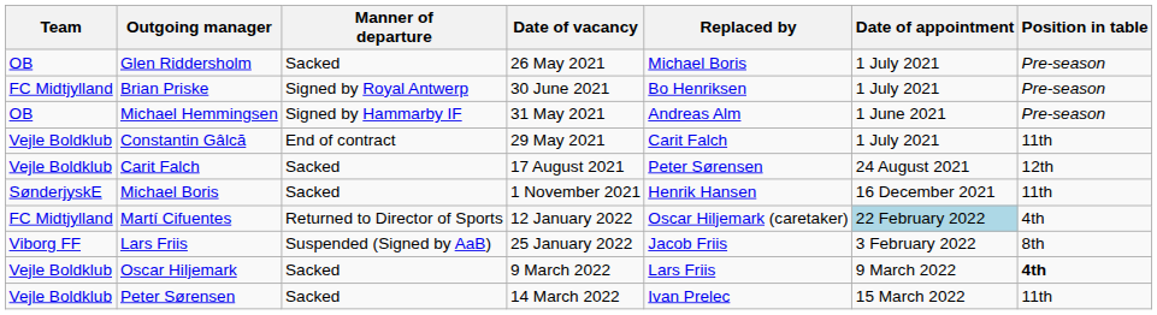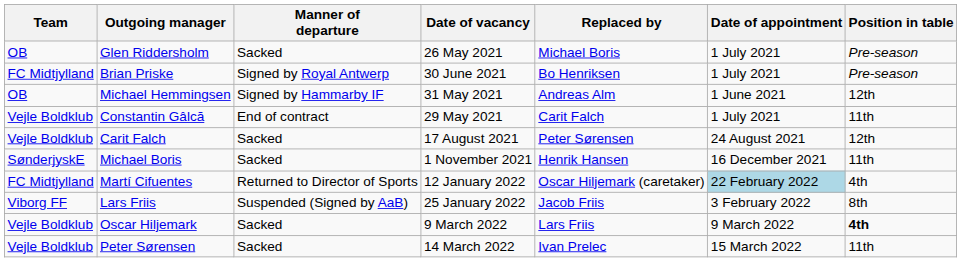 <table class="wikitable">
 <tr>
 <th>Team</th>
 <th>Outgoing manager</th>
 <th>Manner of<br>departure</th>
 <th>Date of vacancy</th>
 <th>Replaced by</th>
 <th>Date of appointment</th>
 <th>Position in table</th>
 </tr>
 <tr>
 <td><a href='#'>OB</a></td>
 <td> <a href='#'>Glen Riddersholm</a></td>
 <td>Sacked</td>
 <td>26 May 2021</td>
 <td> <a href='#'>Michael Boris</a></td>
 <td>1 July 2021</td>
 <td><em>Pre-season</em></td>
 </tr>
 <tr>
 <td><a href='#'>FC Midtjylland</a></td>
 <td> <a href='#'>Brian Priske</a></td>
 <td>Signed by <a href='#'>Royal Antwerp</a></td>
 <td>30 June 2021</td>
 <td> <a href='#'>Bo Henriksen</a></td>
 <td>1 July 2021</td>
 <td><em>Pre-season</em></td>
 </tr>
 <tr>
 <td><a href='#'>OB</a></td>
 <td> <a href='#'>Michael Hemmingsen</a></td>
 <td>Signed by <a href='#'>Hammarby IF</a></td>
 <td>31 May 2021</td>
 <td> <a href='#'>Andreas Alm</a></td>
 <td>1 June 2021</td>
-<td><em>Pre-season</em></td>
+<td>12th</td>
 </tr>
 <tr>
 <td><a href='#'>Vejle Boldklub</a></td>
 <td> <a href='#'>Constantin Gâlcă</a></td>
 <td>End of contract</td>
 <td>29 May 2021</td>
 <td> <a href='#'>Carit Falch</a></td>
 <td>1 July 2021</td>
 <td>11th</td>
 </tr>
 <tr>
 <td><a href='#'>Vejle Boldklub</a></td>
 <td> <a href='#'>Carit Falch</a></td>
 <td>Sacked</td>
 <td>17 August 2021</td>
 <td> <a href='#'>Peter Sørensen</a></td>
 <td>24 August 2021</td>
 <td>12th</td>
 </tr>
 <tr>
 <td><a href='#'>SønderjyskE</a></td>
 <td> <a href='#'>Michael Boris</a></td>
 <td>Sacked</td>
 <td>1 November 2021</td>
 <td> <a href='#'>Henrik Hansen</a></td>
 <td>16 December 2021</td>
 <td>11th</td>
 </tr>
 <tr>
 <td><a href='#'>FC Midtjylland</a></td>
 <td> <a href='#'>Martí Cifuentes</a></td>
 <td>Returned to Director of Sports</td>
 <td>12 January 2022</td>
 <td> <a href='#'>Oscar Hiljemark</a> (caretaker)</td>
 <td style="background: lightblue;">22 February 2022</td>
 <td>4th</td>
 </tr>
 <tr>
 <td><a href='#'>Viborg FF</a></td>
 <td> <a href='#'>Lars Friis</a></td>
 <td>Suspended (Signed by <a href='#'>AaB</a>)</td>
 <td>25 January 2022</td>
 <td> <a href='#'>Jacob Friis</a></td>
 <td>3 February 2022</td>
 <td>8th</td>
 </tr>
 <tr>
 <td><a href='#'>Vejle Boldklub</a></td>
 <td> <a href='#'>Oscar Hiljemark</a></td>
 <td>Sacked</td>
 <td>9 March 2022</td>
 <td> <a href='#'>Lars Friis</a></td>
 <td>9 March 2022</td>
 <td><strong>4th</strong></td>
 </tr>
 <tr>
 <td><a href='#'>Vejle Boldklub</a></td>
 <td> <a href='#'>Peter Sørensen</a></td>
 <td>Sacked</td>
 <td>14 March 2022</td>
 <td> <a href='#'>Ivan Prelec</a></td>
 <td>15 March 2022</td>
 <td>11th</td>
 </tr>
 </table>
